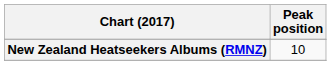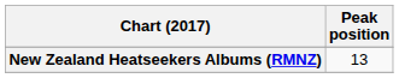 <table class="wikitable sortable plainrowheaders" style="text-align:center">
 <tr>
 <th scope="col">Chart (2017)</th>
 <th scope="col">Peak<br> position</th>
 </tr>
 <tr>
 </tr>
 <tr>
 </tr>
 <tr>
 </tr>
 <tr>
 </tr>
 <tr>
 </tr>
 <tr>
 </tr>
 <tr>
 </tr>
 <tr>
 <th scope="row">New Zealand Heatseekers Albums (<a href='#'>RMNZ</a>)</th>
-<td>10</td>
+<td>13</td>
 </tr>
 <tr>
 </tr>
 <tr>
 </tr>
 <tr>
 </tr>
 <tr>
 </tr>
 <tr>
 </tr>
 </table>
